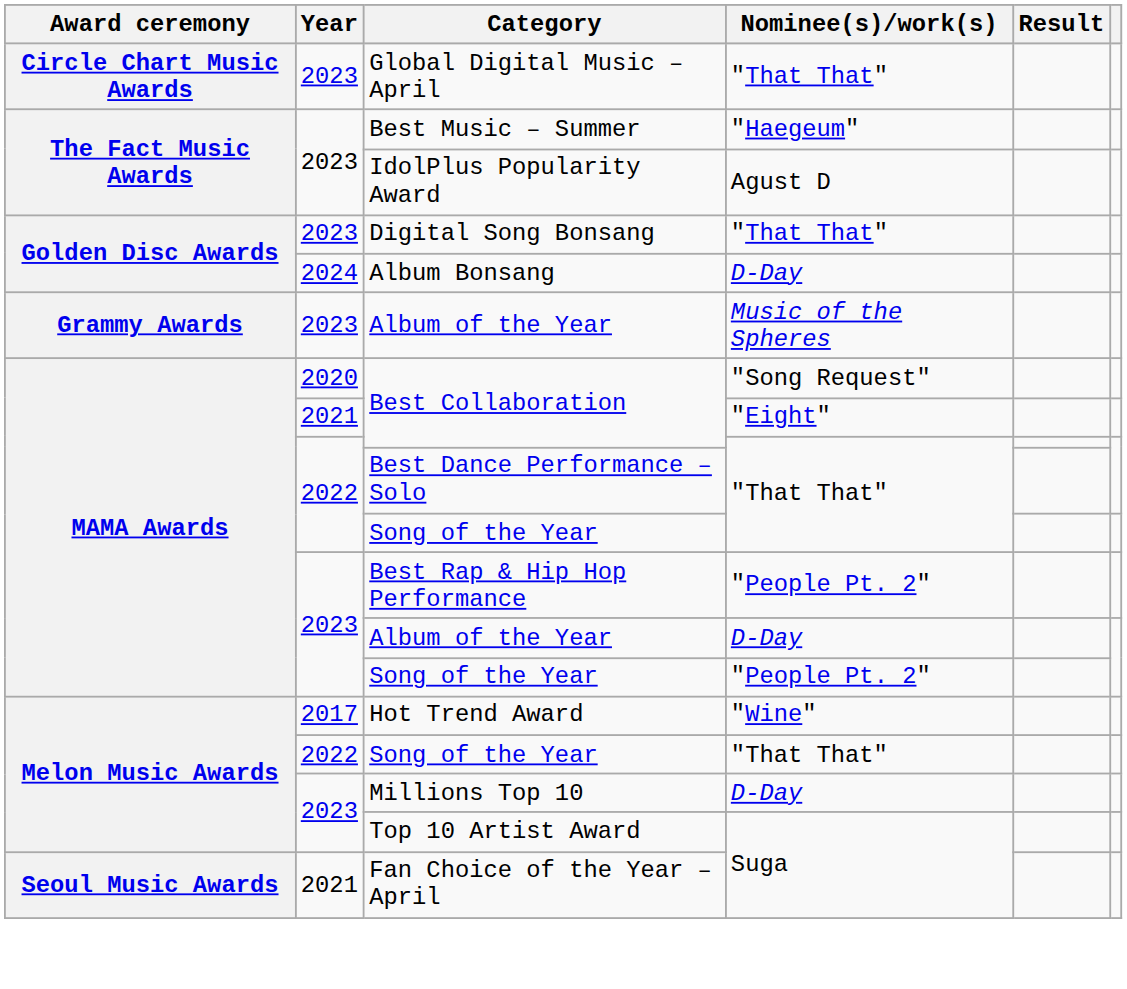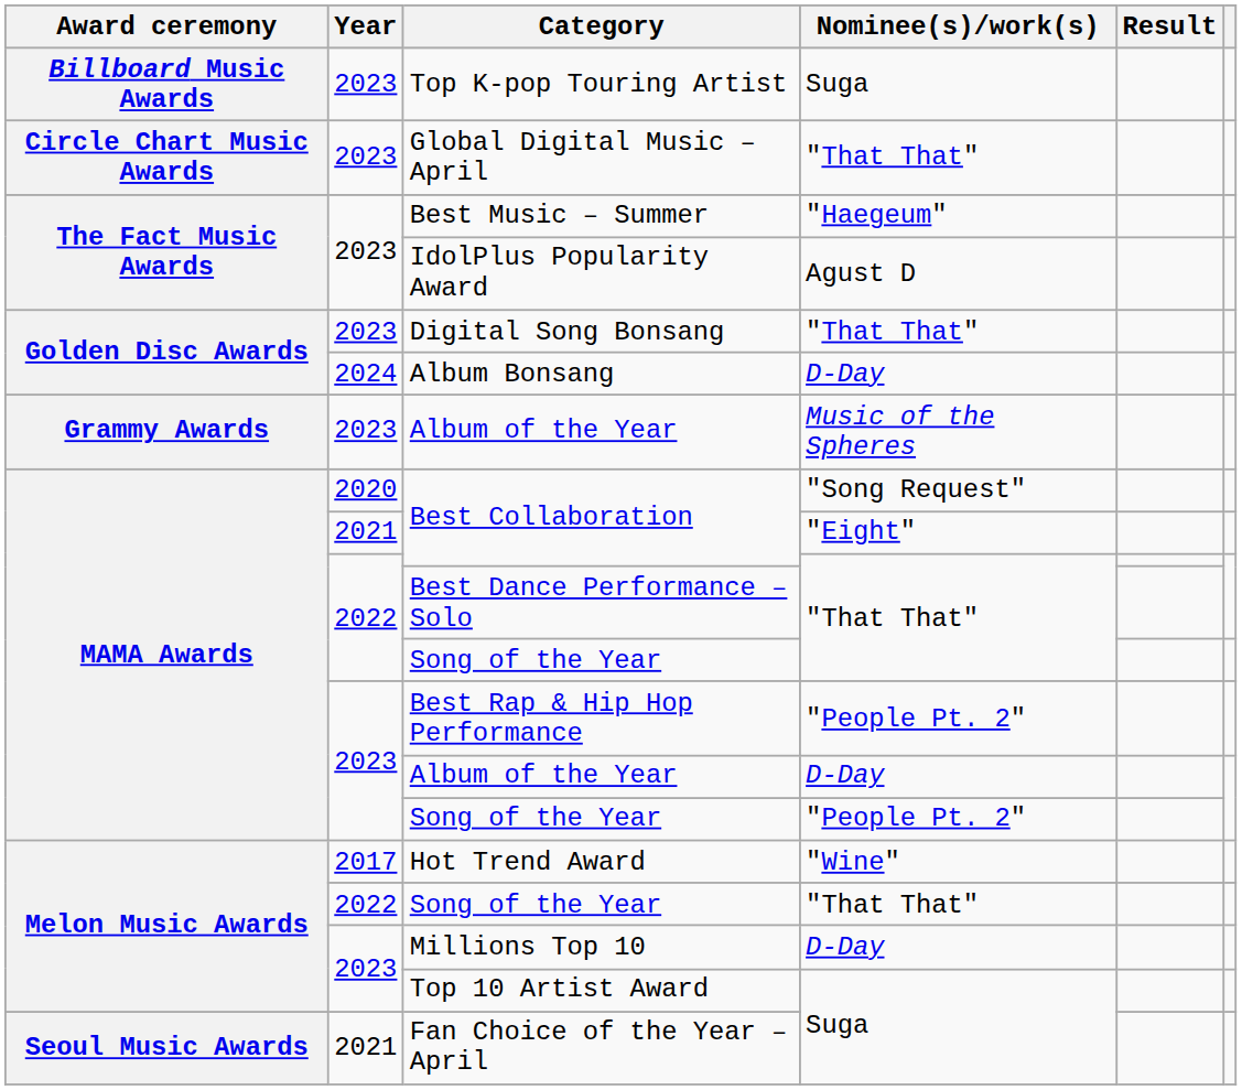 <table class="wikitable sortable plainrowheaders">
 <tr style="background:#ccc; text-align:center;">
 <th scope="col">Award ceremony</th>
 <th scope="col">Year</th>
 <th scope="col">Category</th>
 <th scope="col">Nominee(s)/work(s)</th>
 <th scope="col">Result</th>
 <th scope="col" class="unsortable"></th>
+</tr>
+<tr>
+<th scope="row"><a href='#'><em>Billboard</em> Music Awards</a></th>
+<td><a href='#'>2023</a></td>
+<td>Top K-pop Touring Artist</td>
+<td>Suga</td>
+<td></td>
+<td style="text-align:center"></td>
 </tr>
 <tr>
 <th scope="row"><a href='#'>Circle Chart Music Awards</a></th>
 <td><a href='#'>2023</a></td>
 <td>Global Digital Music – April</td>
 <td>"<a href='#'>That That</a>" </td>
 <td></td>
 <td style="text-align:center"></td>
 </tr>
 <tr>
 <th scope="row" rowspan="2"><a href='#'>The Fact Music Awards</a></th>
 <td rowspan="2">2023</td>
 <td>Best Music – Summer</td>
 <td>"<a href='#'>Haegeum</a>"</td>
 <td></td>
 <td style="text-align:center;"></td>
 </tr>
 <tr>
 <td>IdolPlus Popularity Award</td>
 <td>Agust D</td>
 <td></td>
 <td style="text-align:center;"></td>
 </tr>
 <tr>
 <th scope="row" rowspan="2"><a href='#'>Golden Disc Awards</a></th>
 <td><a href='#'>2023</a></td>
 <td>Digital Song Bonsang</td>
 <td>"<a href='#'>That That</a>" </td>
 <td></td>
 <td style="text-align:center"></td>
 </tr>
 <tr>
 <td><a href='#'>2024</a></td>
 <td>Album Bonsang</td>
 <td><em><a href='#'>D-Day</a></em></td>
 <td></td>
 <td style="text-align:center;"></td>
 </tr>
 <tr>
 <th scope="row"><a href='#'>Grammy Awards</a></th>
 <td><a href='#'>2023</a></td>
 <td><a href='#'>Album of the Year</a></td>
 <td><em><a href='#'>Music of the Spheres</a></em></td>
 <td></td>
 <td style="text-align:center"></td>
 </tr>
 <tr>
 <th scope="row" rowspan="8"><a href='#'>MAMA Awards</a></th>
 <td><a href='#'>2020</a></td>
 <td rowspan="3"><a href='#'>Best Collaboration</a></td>
 <td>"Song Request" </td>
 <td></td>
 <td style="text-align:center;"></td>
 </tr>
 <tr>
 <td><a href='#'>2021</a></td>
 <td>"<a href='#'>Eight</a>" </td>
 <td></td>
 <td style="text-align:center;"></td>
 </tr>
 <tr>
 <td rowspan="3"><a href='#'>2022</a></td>
 <td rowspan="3">"That That" </td>
 <td></td>
 <td style="text-align:center" rowspan="2"></td>
 </tr>
 <tr>
 <td><a href='#'>Best Dance Performance – Solo</a></td>
 <td></td>
 </tr>
 <tr>
 <td><a href='#'>Song of the Year</a></td>
 <td></td>
 <td style="text-align:center"></td>
 </tr>
 <tr>
 <td rowspan="3"><a href='#'>2023</a></td>
 <td><a href='#'>Best Rap & Hip Hop Performance</a></td>
 <td>"<a href='#'>People Pt. 2</a>" </td>
 <td></td>
 <td style="text-align:center"></td>
 </tr>
 <tr>
 <td><a href='#'>Album of the Year</a></td>
 <td><em><a href='#'>D-Day</a></em></td>
 <td></td>
 <td rowspan="2" style="text-align:center"></td>
 </tr>
 <tr>
 <td><a href='#'>Song of the Year</a></td>
 <td>"<a href='#'>People Pt. 2</a>" </td>
 <td></td>
 </tr>
 <tr>
 <th scope="row" rowspan="4"><a href='#'>Melon Music Awards</a></th>
 <td><a href='#'>2017</a></td>
 <td>Hot Trend Award</td>
 <td>"<a href='#'>Wine</a>"</td>
 <td></td>
 <td style="text-align:center;"></td>
 </tr>
 <tr>
 <td><a href='#'>2022</a></td>
 <td><a href='#'>Song of the Year</a></td>
 <td>"That That" </td>
 <td></td>
 <td style="text-align:center"></td>
 </tr>
 <tr>
 <td rowspan="2"><a href='#'>2023</a></td>
 <td>Millions Top 10</td>
 <td><em><a href='#'>D-Day</a></em></td>
 <td></td>
 <td style="text-align:center"></td>
 </tr>
 <tr>
 <td>Top 10 Artist Award</td>
 <td rowspan="2">Suga</td>
 <td></td>
 <td style="text-align:center"></td>
 </tr>
 <tr>
 <th scope="row"><a href='#'>Seoul Music Awards</a></th>
 <td>2021</td>
 <td>Fan Choice of the Year – April</td>
 <td></td>
 <td style="text-align:center;"></td>
 </tr>
 </table>
